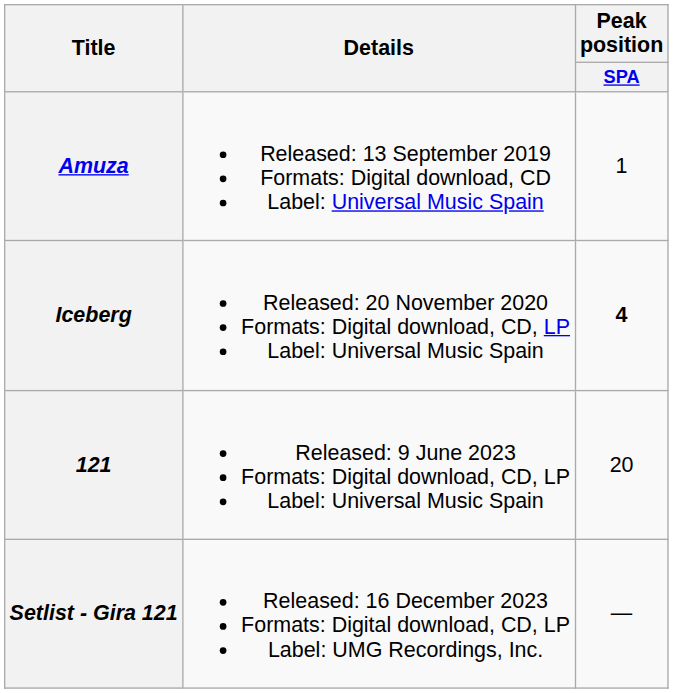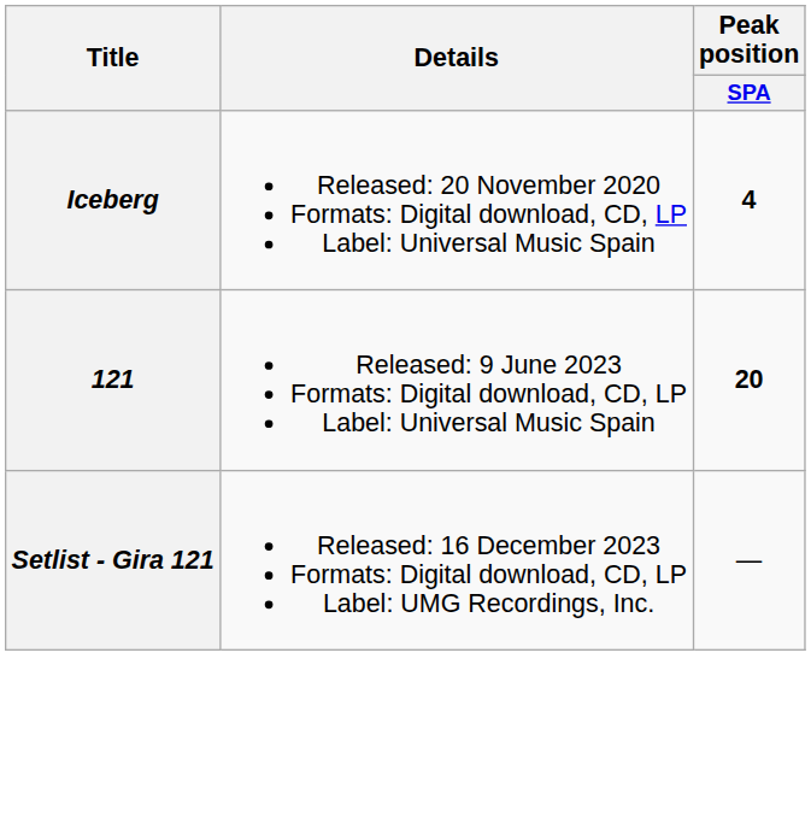 <table class="wikitable plainrowheaders" style="text-align:center;">
 <tr>
 <th scope="col" rowspan="2">Title</th>
 <th scope="col" rowspan="2">Details</th>
 <th scope="col" colspan="1">Peak position</th>
 </tr>
 <tr>
 <th scope="col" style="width:3em;font-size:85%;"><a href='#'>SPA</a><br></th>
 </tr>
 <tr>
-<th scope="row"><em><a href='#'>Amuza</a></em></th>
-<td><br><ul><li>Released: 13 September 2019</li><li>Formats: Digital download, CD</li><li>Label: <a href='#'>Universal Music Spain</a></li></ul></td>
-<td>1</td>
-</tr>
-<tr>
 <th scope="row"><em>Iceberg</em></th>
 <td><br><ul><li>Released: 20 November 2020</li><li>Formats: Digital download, CD, <a href='#'>LP</a></li><li>Label: Universal Music Spain</li></ul></td>
 <td><strong>4</strong></td>
 </tr>
 <tr>
 <th scope="row"><em>121</em></th>
 <td><br><ul><li>Released: 9 June 2023</li><li>Formats: Digital download, CD, LP</li><li>Label: Universal Music Spain</li></ul></td>
-<td>20</td>
+<td><strong>20</strong></td>
 </tr>
 <tr>
 <th scope="row"><em>Setlist - Gira 121</em></th>
 <td><br><ul><li>Released: 16 December 2023</li><li>Formats: Digital download, CD, LP</li><li>Label: UMG Recordings, Inc.</li></ul></td>
 <td>—</td>
 </tr>
 </table>
